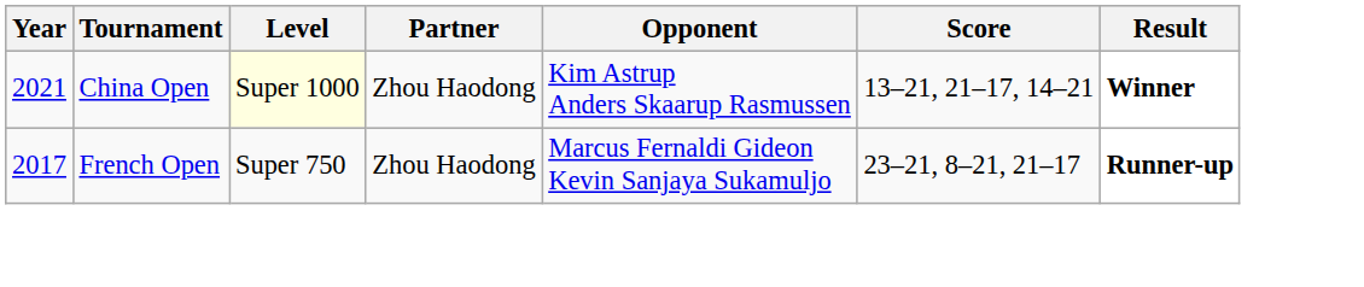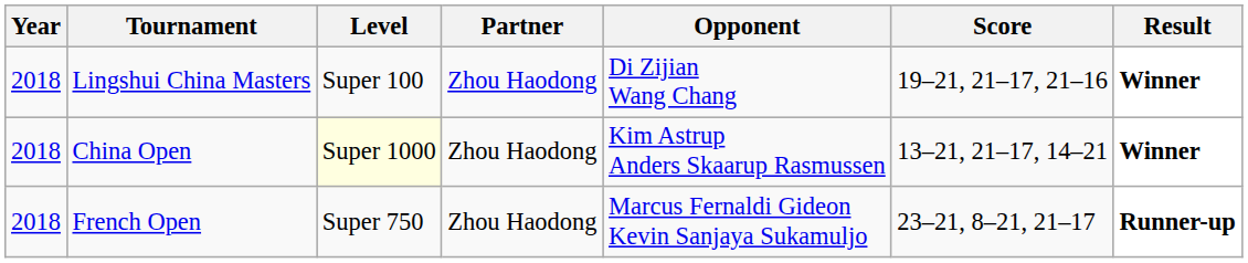 <table class="sortable wikitable" style="font-size: 90%;">
 <tr>
 <th>Year</th>
 <th>Tournament</th>
 <th>Level</th>
 <th>Partner</th>
 <th>Opponent</th>
 <th>Score</th>
 <th>Result</th>
 </tr>
 <tr>
-<td align="center"><a href='#'>2021</a></td>
+<td align="center"><a href='#'>2018</a></td>
+<td align="left"><a href='#'>Lingshui China Masters</a></td>
+<td align="left">Super 100</td>
+<td align="left"> <a href='#'>Zhou Haodong</a></td>
+<td align="left"> <a href='#'>Di Zijian</a><br> <a href='#'>Wang Chang</a></td>
+<td align="left">19–21, 21–17, 21–16</td>
+<td style="text-align:left; background:white"> <strong>Winner</strong></td>
+</tr>
+<tr>
+<td align="center"><a href='#'>2018</a></td>
 <td align="left"><a href='#'>China Open</a></td>
 <td align="left" style="background: lightyellow;">Super 1000</td>
 <td align="left"> Zhou Haodong</td>
 <td align="left"> <a href='#'>Kim Astrup</a><br> <a href='#'>Anders Skaarup Rasmussen</a></td>
 <td align="left">13–21, 21–17, 14–21</td>
 <td style="text-align:left; background:white"> <strong>Winner</strong></td>
 </tr>
 <tr>
-<td align="center"><a href='#'>2017</a></td>
+<td align="center"><a href='#'>2018</a></td>
 <td align="left"><a href='#'>French Open</a></td>
 <td align="left">Super 750</td>
 <td align="left"> Zhou Haodong</td>
 <td align="left"> <a href='#'>Marcus Fernaldi Gideon</a><br> <a href='#'>Kevin Sanjaya Sukamuljo</a></td>
 <td align="left">23–21, 8–21, 21–17</td>
 <td style="text-align:left; background:white"> <strong>Runner-up</strong></td>
 </tr>
 </table>
